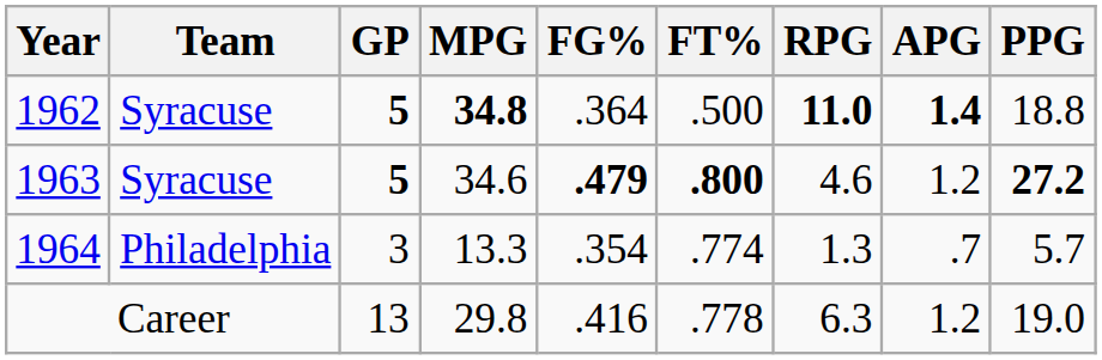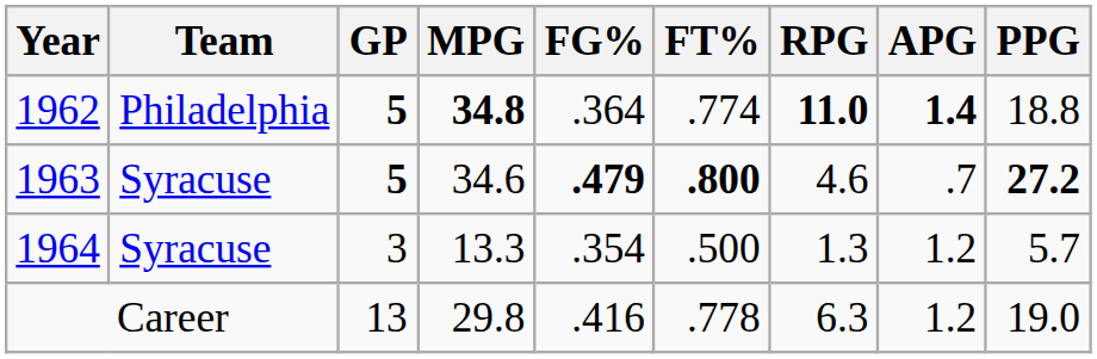 <table class="wikitable sortable" style="font-size:95%; text-align:right;">
 <tr>
 <th>Year</th>
 <th>Team</th>
 <th>GP</th>
 <th>MPG</th>
 <th>FG%</th>
 <th>FT%</th>
 <th>RPG</th>
 <th>APG</th>
 <th>PPG</th>
 </tr>
 <tr>
 <td style="text-align:left;"><a href='#'>1962</a></td>
-<td style="text-align:left;"><a href='#'>Syracuse</a></td>
+<td style="text-align:left;"><a href='#'>Philadelphia</a></td>
 <td><strong>5</strong></td>
 <td><strong>34.8</strong></td>
 <td>.364</td>
-<td>.500</td>
+<td>.774</td>
 <td><strong>11.0</strong></td>
 <td><strong>1.4</strong></td>
 <td>18.8</td>
 </tr>
 <tr>
 <td style="text-align:left;"><a href='#'>1963</a></td>
 <td style="text-align:left;"><a href='#'>Syracuse</a></td>
 <td><strong>5</strong></td>
 <td>34.6</td>
 <td><strong>.479</strong></td>
 <td><strong>.800</strong></td>
 <td>4.6</td>
-<td>1.2</td>
+<td>.7</td>
 <td><strong>27.2</strong></td>
 </tr>
 <tr>
 <td style="text-align:left;"><a href='#'>1964</a></td>
-<td style="text-align:left;"><a href='#'>Philadelphia</a></td>
+<td style="text-align:left;"><a href='#'>Syracuse</a></td>
 <td>3</td>
 <td>13.3</td>
 <td>.354</td>
-<td>.774</td>
+<td>.500</td>
 <td>1.3</td>
-<td>.7</td>
+<td>1.2</td>
 <td>5.7</td>
 </tr>
 <tr class="sortbottom">
 <td colspan="2" style="text-align:center;">Career</td>
 <td>13</td>
 <td>29.8</td>
 <td>.416</td>
 <td>.778</td>
 <td>6.3</td>
 <td>1.2</td>
 <td>19.0</td>
 </tr>
 </table>
